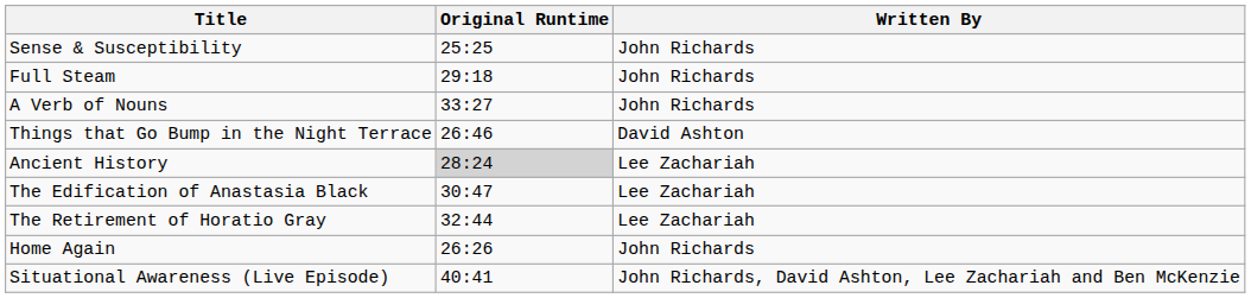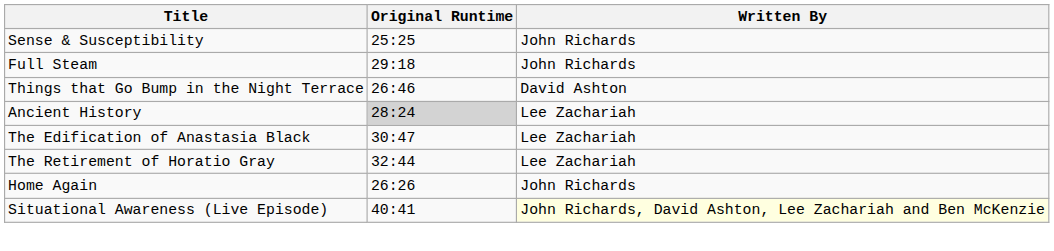 <table class="wikitable">
 <tr>
 <th>Title</th>
 <th>Original Runtime</th>
 <th>Written By</th>
 </tr>
 <tr>
 <td>Sense & Susceptibility</td>
 <td>25:25</td>
 <td>John Richards</td>
 </tr>
 <tr>
 <td>Full Steam</td>
 <td>29:18</td>
-<td>John Richards</td>
-</tr>
-<tr>
-<td>A Verb of Nouns</td>
-<td>33:27</td>
 <td>John Richards</td>
 </tr>
 <tr>
 <td>Things that Go Bump in the Night Terrace</td>
 <td>26:46</td>
 <td>David Ashton</td>
 </tr>
 <tr>
 <td>Ancient History</td>
 <td style="background: lightgrey;">28:24</td>
 <td>Lee Zachariah</td>
 </tr>
 <tr>
 <td>The Edification of Anastasia Black</td>
 <td>30:47</td>
 <td>Lee Zachariah</td>
 </tr>
 <tr>
 <td>The Retirement of Horatio Gray</td>
 <td>32:44</td>
 <td>Lee Zachariah</td>
 </tr>
 <tr>
 <td>Home Again</td>
 <td>26:26</td>
 <td>John Richards</td>
 </tr>
 <tr>
 <td>Situational Awareness (Live Episode)</td>
 <td>40:41</td>
-<td>John Richards, David Ashton, Lee Zachariah and Ben McKenzie</td>
+<td style="background: lightyellow;">John Richards, David Ashton, Lee Zachariah and Ben McKenzie</td>
 </tr>
 </table>
